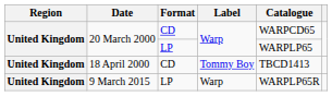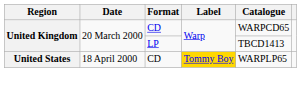 <table class="wikitable plainrowheaders">
 <tr>
 <th scope="col">Region</th>
 <th scope="col">Date</th>
 <th scope="col">Format</th>
 <th scope="col">Label</th>
 <th scope="col">Catalogue </th>
 <th scope="col"></th>
 </tr>
 <tr>
 <th scope="row" rowspan="2">United Kingdom</th>
 <td rowspan="2">20 March 2000</td>
 <td><a href='#'>CD</a></td>
 <td rowspan="2"><a href='#'>Warp</a></td>
 <td>WARPCD65</td>
 <td style="text-align:center;" rowspan="2"></td>
 </tr>
 <tr>
 <td><a href='#'>LP</a></td>
-<td>WARPLP65</td>
+<td>TBCD1413</td>
 </tr>
 <tr>
-<th scope="row">United Kingdom</th>
+<th scope="row">United States</th>
 <td>18 April 2000</td>
 <td>CD</td>
-<td><a href='#'>Tommy Boy</a></td>
-<td>TBCD1413</td>
-<td style="text-align:center;"></td>
-</tr>
-<tr>
-<th scope="row">United Kingdom</th>
-<td>9 March 2015</td>
-<td>LP</td>
-<td>Warp</td>
-<td>WARPLP65R</td>
+<td style="background: gold;"><a href='#'>Tommy Boy</a></td>
+<td>WARPLP65</td>
 <td style="text-align:center;"></td>
 </tr>
 </table>
